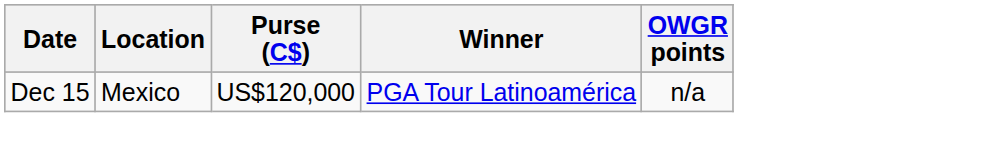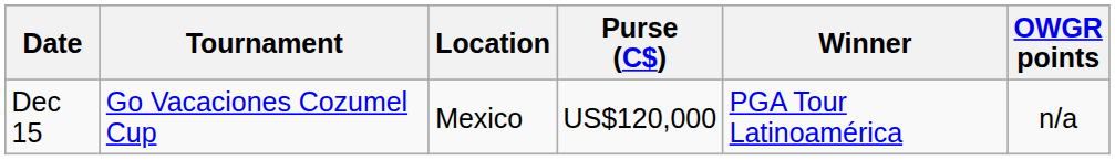 <table class="wikitable" style="font-size:95%;">
 <tr>
 <th>Date</th>
+<th>Tournament</th>
 <th>Location</th>
 <th>Purse<br>(<a href='#'>C$</a>)</th>
 <th>Winner</th>
 <th><a href='#'>OWGR</a><br>points</th>
 </tr>
 <tr>
 <td>Dec 15</td>
+<td><a href='#'>Go Vacaciones Cozumel Cup</a></td>
 <td>Mexico</td>
 <td align=right>US$120,000</td>
 <td><a href='#'>PGA Tour Latinoamérica</a></td>
 <td align=center>n/a</td>
 </tr>
 </table>
